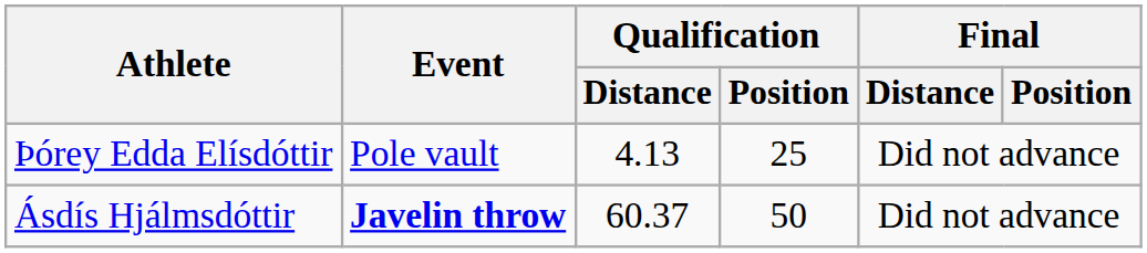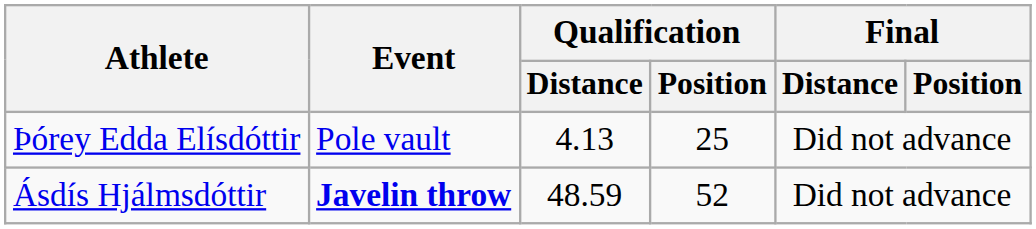 <table class=wikitable style="font-size:90%">
 <tr>
 <th rowspan="2">Athlete</th>
 <th rowspan="2">Event</th>
 <th colspan="2">Qualification</th>
 <th colspan="2">Final</th>
 </tr>
 <tr style="font-size:95%">
 <th>Distance</th>
 <th>Position</th>
 <th>Distance</th>
 <th>Position</th>
 </tr>
 <tr align=center>
 <td align=left><a href='#'>Þórey Edda Elísdóttir</a></td>
 <td align=left><a href='#'>Pole vault</a></td>
 <td>4.13</td>
 <td>25</td>
 <td colspan=2>Did not advance</td>
 </tr>
 <tr align=center>
 <td align=left><a href='#'>Ásdís Hjálmsdóttir</a></td>
 <td align=left><strong><a href='#'>Javelin throw</a></strong></td>
-<td>60.37</td>
-<td>50</td>
+<td>48.59</td>
+<td>52</td>
 <td colspan=2>Did not advance</td>
 </tr>
 </table>
